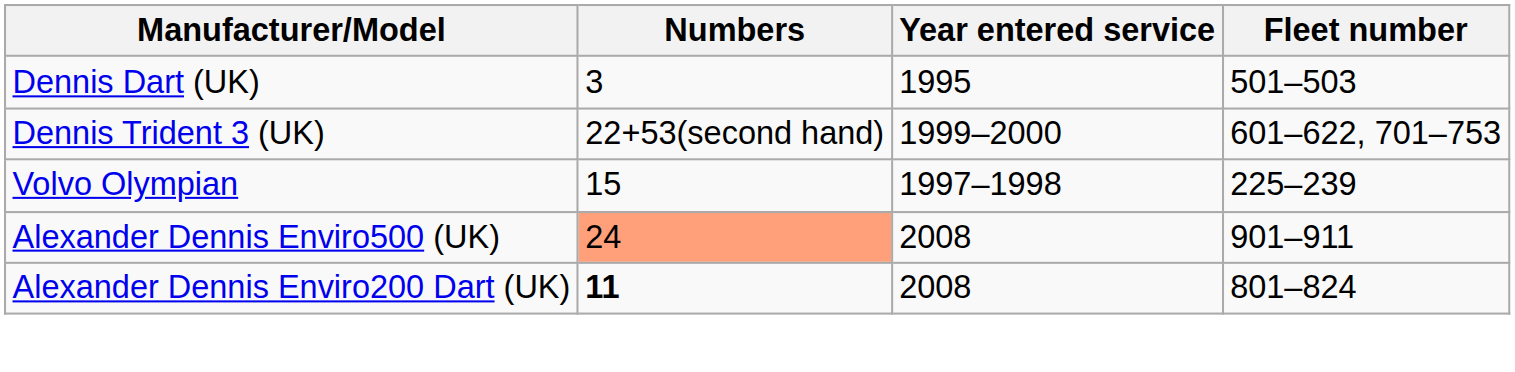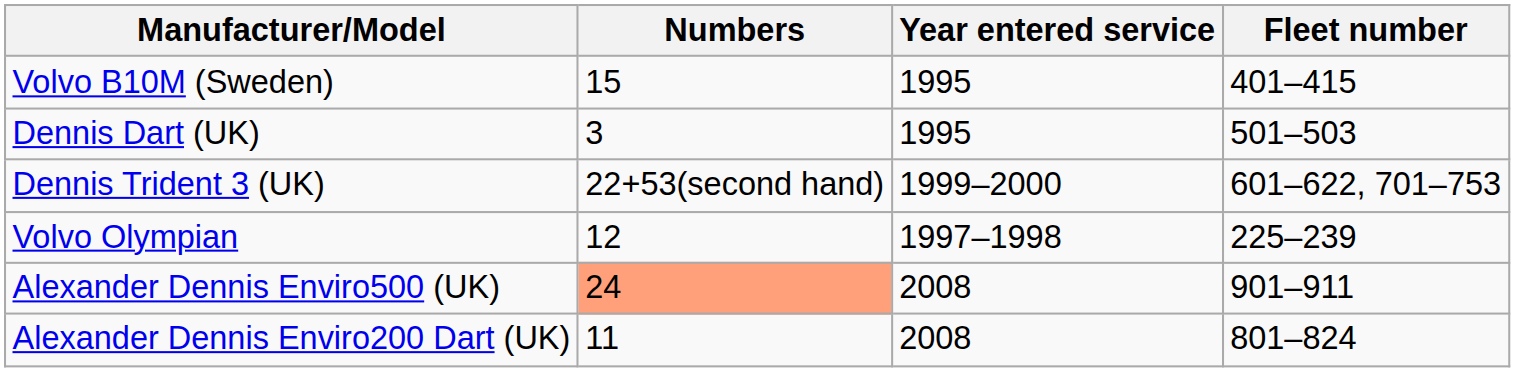 <table class="wikitable">
 <tr>
 <th>Manufacturer/Model</th>
 <th>Numbers</th>
 <th>Year entered service</th>
 <th>Fleet number</th>
+</tr>
+<tr>
+<td><a href='#'>Volvo B10M</a> (Sweden)</td>
+<td>15</td>
+<td>1995</td>
+<td>401–415</td>
 </tr>
 <tr>
 <td><a href='#'>Dennis Dart</a> (UK)</td>
 <td>3</td>
 <td>1995</td>
 <td>501–503</td>
 </tr>
 <tr>
 <td><a href='#'>Dennis Trident 3</a> (UK)</td>
 <td>22+53(second hand)</td>
 <td>1999–2000</td>
 <td>601–622, 701–753</td>
 </tr>
 <tr>
 <td><a href='#'>Volvo Olympian</a></td>
-<td>15</td>
+<td>12</td>
 <td>1997–1998</td>
 <td>225–239</td>
 </tr>
 <tr>
 <td><a href='#'>Alexander Dennis Enviro500</a> (UK)</td>
 <td style="background: lightsalmon;">24</td>
 <td>2008</td>
 <td>901–911</td>
 </tr>
 <tr>
 <td><a href='#'>Alexander Dennis Enviro200 Dart</a> (UK)</td>
-<td><strong>11</strong></td>
+<td>11</td>
 <td>2008</td>
 <td>801–824</td>
 </tr>
 </table>
